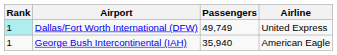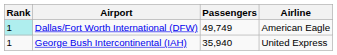 <table class="wikitable sortable" style="font-size:95%;">
 <tr>
 <th>Rank</th>
 <th>Airport</th>
 <th>Passengers</th>
 <th>Airline</th>
 </tr>
 <tr>
 <td style="background: paleturquoise;">1</td>
 <td><a href='#'>Dallas/Fort Worth International (DFW)</a></td>
 <td>49,749</td>
-<td>United Express</td>
+<td>American Eagle</td>
 </tr>
 <tr>
 <td>1</td>
 <td><a href='#'>George Bush Intercontinental (IAH)</a></td>
 <td>35,940</td>
-<td>American Eagle</td>
+<td>United Express</td>
 </tr>
 </table>
